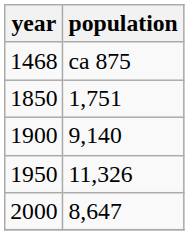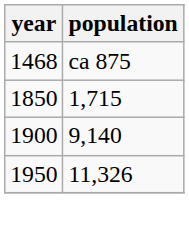 <table class="wikitable">
 <tr>
 <th>year</th>
 <th>population</th>
 </tr>
 <tr>
 <td>1468</td>
 <td>ca 875</td>
 </tr>
 <tr>
 <td>1850</td>
-<td>1,751</td>
+<td>1,715</td>
 </tr>
 <tr>
 <td>1900</td>
 <td>9,140</td>
 </tr>
 <tr>
 <td>1950</td>
 <td>11,326</td>
 </tr>
 <tr>
-<td>2000</td>
-<td>8,647</td>
-</tr>
-<tr>
 </tr>
 </table>
